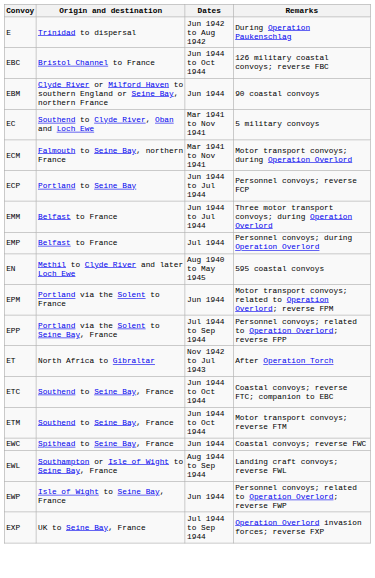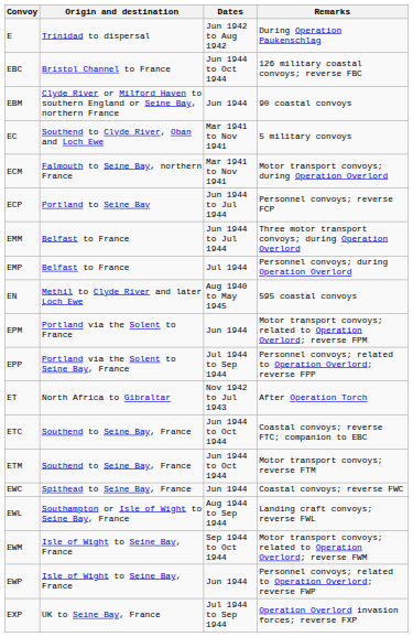 <table class="wikitable">
 <tr>
 <th>Convoy</th>
 <th>Origin and destination</th>
 <th>Dates</th>
 <th>Remarks</th>
 </tr>
 <tr>
 <td>E</td>
 <td><a href='#'>Trinidad</a> to dispersal</td>
 <td>Jun 1942 to Aug 1942</td>
 <td>During <a href='#'>Operation Paukenschlag</a></td>
 </tr>
 <tr>
 <td>EBC</td>
 <td><a href='#'>Bristol Channel</a> to France</td>
 <td>Jun 1944 to Oct 1944</td>
 <td>126 military coastal convoys; reverse FBC</td>
 </tr>
 <tr>
 <td>EBM</td>
 <td><a href='#'>Clyde River</a> or <a href='#'>Milford Haven</a> to southern England or <a href='#'>Seine Bay</a>, northern France</td>
 <td>Jun 1944</td>
 <td>90 coastal convoys</td>
 </tr>
 <tr>
 <td>EC</td>
 <td><a href='#'>Southend</a> to <a href='#'>Clyde River</a>, <a href='#'>Oban</a> and <a href='#'>Loch Ewe</a></td>
 <td>Mar 1941 to Nov 1941</td>
 <td>5 military convoys</td>
 </tr>
 <tr>
 <td>ECM</td>
 <td><a href='#'>Falmouth</a> to <a href='#'>Seine Bay</a>, northern France</td>
 <td>Mar 1941 to Nov 1941</td>
 <td>Motor transport convoys; during <a href='#'>Operation Overlord</a></td>
 </tr>
 <tr>
 <td>ECP</td>
 <td><a href='#'>Portland</a> to <a href='#'>Seine Bay</a></td>
 <td>Jun 1944 to Jul 1944</td>
 <td>Personnel convoys; reverse FCP</td>
 </tr>
 <tr>
 <td>EMM</td>
 <td><a href='#'>Belfast</a> to France</td>
 <td>Jun 1944 to Jul 1944</td>
 <td>Three motor transport convoys; during <a href='#'>Operation Overlord</a></td>
 </tr>
 <tr>
 <td>EMP</td>
 <td><a href='#'>Belfast</a> to France</td>
 <td>Jul 1944</td>
 <td>Personnel convoys; during <a href='#'>Operation Overlord</a></td>
 </tr>
 <tr>
 <td>EN</td>
 <td><a href='#'>Methil</a> to <a href='#'>Clyde River</a> and later <a href='#'>Loch Ewe</a></td>
 <td>Aug 1940 to May 1945</td>
 <td>595 coastal convoys</td>
 </tr>
 <tr>
 <td>EPM</td>
 <td><a href='#'>Portland</a> via the <a href='#'>Solent</a> to France</td>
 <td>Jun 1944</td>
 <td>Motor transport convoys; related to <a href='#'>Operation Overlord</a>; reverse FPM</td>
 </tr>
 <tr>
 <td>EPP</td>
 <td><a href='#'>Portland</a> via the <a href='#'>Solent</a> to <a href='#'>Seine Bay</a>, France</td>
 <td>Jul 1944 to Sep 1944</td>
 <td>Personnel convoys; related to <a href='#'>Operation Overlord</a>; reverse FPP</td>
 </tr>
 <tr>
 <td>ET</td>
 <td>North Africa to <a href='#'>Gibraltar</a></td>
 <td>Nov 1942 to Jul 1943</td>
 <td>After <a href='#'>Operation Torch</a></td>
 </tr>
 <tr>
 <td>ETC</td>
 <td><a href='#'>Southend</a> to <a href='#'>Seine Bay</a>, France</td>
 <td>Jun 1944 to Oct 1944</td>
 <td>Coastal convoys; reverse FTC; companion to EBC</td>
 </tr>
 <tr>
 <td>ETM</td>
 <td><a href='#'>Southend</a> to <a href='#'>Seine Bay</a>, France</td>
 <td>Jun 1944 to Oct 1944</td>
 <td>Motor transport convoys; reverse FTM</td>
 </tr>
 <tr>
 <td>EWC</td>
 <td><a href='#'>Spithead</a> to <a href='#'>Seine Bay</a>, France</td>
 <td>Jun 1944</td>
 <td>Coastal convoys; reverse FWC</td>
 </tr>
 <tr>
 <td>EWL</td>
 <td><a href='#'>Southampton</a> or <a href='#'>Isle of Wight</a> to <a href='#'>Seine Bay</a>, France</td>
 <td>Aug 1944 to Sep 1944</td>
 <td>Landing craft convoys; reverse FWL</td>
 </tr>
 <tr>
+<td>EWM</td>
+<td><a href='#'>Isle of Wight</a> to <a href='#'>Seine Bay</a>, France</td>
+<td>Sep 1944 to Oct 1944</td>
+<td>Motor transport convoys; related to <a href='#'>Operation Overlord</a>; reverse FWM</td>
+</tr>
+<tr>
 <td>EWP</td>
 <td><a href='#'>Isle of Wight</a> to <a href='#'>Seine Bay</a>, France</td>
 <td>Jun 1944</td>
 <td>Personnel convoys; related to <a href='#'>Operation Overlord</a>; reverse FWP</td>
 </tr>
 <tr>
 <td>EXP</td>
 <td>UK to <a href='#'>Seine Bay</a>, France</td>
 <td>Jul 1944 to Sep 1944</td>
 <td><a href='#'>Operation Overlord</a> invasion forces; reverse FXP</td>
 </tr>
 </table>
